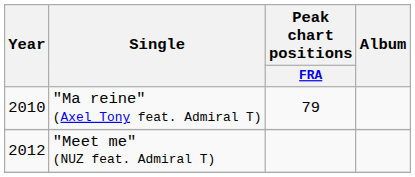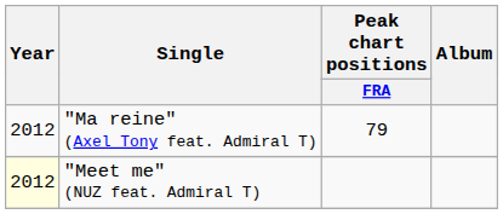 <table class="wikitable" style="text-align:center;">
 <tr>
 <th rowspan="2">Year</th>
 <th rowspan="2">Single</th>
 <th colspan="1">Peak chart positions</th>
 <th rowspan="2">Album</th>
 </tr>
 <tr style="font-size:smaller;">
 <th width="35"><a href='#'>FRA</a><br></th>
 </tr>
 <tr>
-<td>2010</td>
+<td>2012</td>
 <td align="left">"Ma reine" <br><small>(<a href='#'>Axel Tony</a> feat. Admiral T)</small></td>
 <td>79</td>
 <td align="left"></td>
 </tr>
 <tr>
 </tr>
 <tr>
-<td>2012</td>
+<td style="background: lightyellow;">2012</td>
 <td align="left">"Meet me" <br><small>(NUZ feat. Admiral T)</small></td>
 <td></td>
 <td align="left"></td>
 </tr>
 <tr>
 </tr>
 </table>
